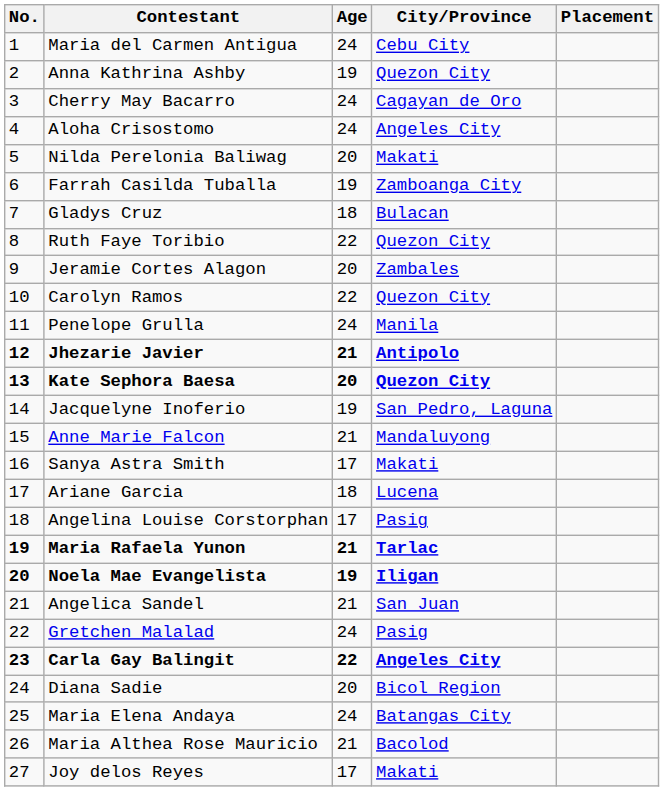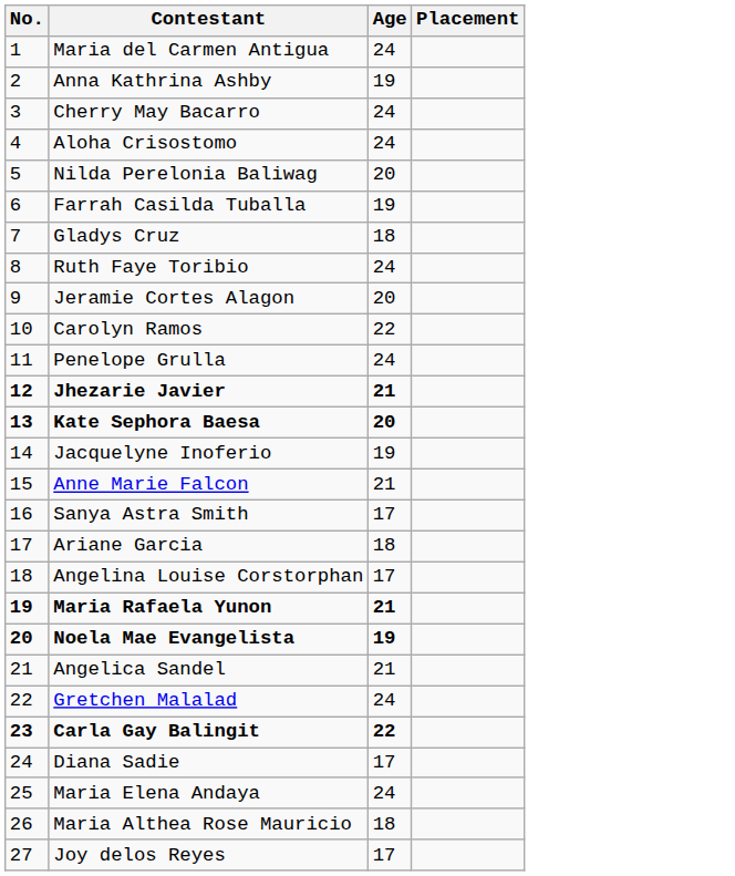 <table class="wikitable sortable" style="font-size: 95%;">
 <tr>
 <th>No.</th>
 <th>Contestant</th>
 <th>Age</th>
-<th>City/Province</th>
 <th>Placement</th>
 </tr>
 <tr>
 <td>1</td>
 <td>Maria del Carmen Antigua</td>
 <td>24</td>
-<td><a href='#'>Cebu City</a></td>
 <td></td>
 </tr>
 <tr>
 <td>2</td>
 <td>Anna Kathrina Ashby</td>
 <td>19</td>
-<td><a href='#'>Quezon City</a></td>
 <td></td>
 </tr>
 <tr>
 <td>3</td>
 <td>Cherry May Bacarro</td>
 <td>24</td>
-<td><a href='#'>Cagayan de Oro</a></td>
 <td></td>
 </tr>
 <tr>
 <td>4</td>
 <td>Aloha Crisostomo</td>
 <td>24</td>
-<td><a href='#'>Angeles City</a></td>
 <td></td>
 </tr>
 <tr>
 <td>5</td>
 <td>Nilda Perelonia Baliwag</td>
 <td>20</td>
-<td><a href='#'>Makati</a></td>
 <td></td>
 </tr>
 <tr>
 <td>6</td>
 <td>Farrah Casilda Tuballa</td>
 <td>19</td>
-<td><a href='#'>Zamboanga City</a></td>
 <td></td>
 </tr>
 <tr>
 <td>7</td>
 <td>Gladys Cruz</td>
 <td>18</td>
-<td><a href='#'>Bulacan</a></td>
 <td></td>
 </tr>
 <tr>
 <td>8</td>
 <td>Ruth Faye Toribio</td>
-<td>22</td>
-<td><a href='#'>Quezon City</a></td>
+<td>24</td>
 <td></td>
 </tr>
 <tr>
 <td>9</td>
 <td>Jeramie Cortes Alagon</td>
 <td>20</td>
-<td><a href='#'>Zambales</a></td>
 <td></td>
 </tr>
 <tr>
 <td>10</td>
 <td>Carolyn Ramos</td>
 <td>22</td>
-<td><a href='#'>Quezon City</a></td>
 <td></td>
 </tr>
 <tr>
 <td>11</td>
 <td>Penelope Grulla</td>
 <td>24</td>
-<td><a href='#'>Manila</a></td>
 <td></td>
 </tr>
 <tr>
 <td><strong>12</strong></td>
 <td><strong>Jhezarie Javier</strong></td>
 <td><strong>21</strong></td>
-<td><strong><a href='#'>Antipolo</a></strong></td>
 <td><strong></strong></td>
 </tr>
 <tr>
 <td><strong>13</strong></td>
 <td><strong>Kate Sephora Baesa</strong></td>
 <td><strong>20</strong></td>
-<td><strong><a href='#'>Quezon City</a></strong></td>
 <td></td>
 </tr>
 <tr>
 <td>14</td>
 <td>Jacquelyne Inoferio</td>
 <td>19</td>
-<td><a href='#'>San Pedro, Laguna</a></td>
 <td></td>
 </tr>
 <tr>
 <td>15</td>
 <td><a href='#'>Anne Marie Falcon</a></td>
 <td>21</td>
-<td><a href='#'>Mandaluyong</a></td>
 <td></td>
 </tr>
 <tr>
 <td>16</td>
 <td>Sanya Astra Smith</td>
 <td>17</td>
-<td><a href='#'>Makati</a></td>
 <td></td>
 </tr>
 <tr>
 <td>17</td>
 <td>Ariane Garcia</td>
 <td>18</td>
-<td><a href='#'>Lucena</a></td>
 <td></td>
 </tr>
 <tr>
 <td>18</td>
 <td>Angelina Louise Corstorphan</td>
 <td>17</td>
-<td><a href='#'>Pasig</a></td>
 <td></td>
 </tr>
 <tr>
 <td><strong>19</strong></td>
 <td><strong>Maria Rafaela Yunon</strong></td>
 <td><strong>21</strong></td>
-<td><strong><a href='#'>Tarlac</a></strong></td>
 <td><strong></strong></td>
 </tr>
 <tr>
 <td><strong>20</strong></td>
 <td><strong>Noela Mae Evangelista</strong></td>
 <td><strong>19</strong></td>
-<td><strong><a href='#'>Iligan</a></strong></td>
 <td></td>
 </tr>
 <tr>
 <td>21</td>
 <td>Angelica Sandel</td>
 <td>21</td>
-<td><a href='#'>San Juan</a></td>
 <td></td>
 </tr>
 <tr>
 <td>22</td>
 <td><a href='#'>Gretchen Malalad</a></td>
 <td>24</td>
-<td><a href='#'>Pasig</a></td>
 <td></td>
 </tr>
 <tr>
 <td><strong>23</strong></td>
 <td><strong>Carla Gay Balingit</strong></td>
 <td><strong>22</strong></td>
-<td><strong><a href='#'>Angeles City</a></strong></td>
 <td><strong></strong></td>
 </tr>
 <tr>
 <td>24</td>
 <td>Diana Sadie</td>
-<td>20</td>
-<td><a href='#'>Bicol Region</a></td>
+<td>17</td>
 <td></td>
 </tr>
 <tr>
 <td>25</td>
 <td>Maria Elena Andaya</td>
 <td>24</td>
-<td><a href='#'>Batangas City</a></td>
 <td></td>
 </tr>
 <tr>
 <td>26</td>
 <td>Maria Althea Rose Mauricio</td>
-<td>21</td>
-<td><a href='#'>Bacolod</a></td>
+<td>18</td>
 <td></td>
 </tr>
 <tr>
 <td>27</td>
 <td>Joy delos Reyes</td>
 <td>17</td>
-<td><a href='#'>Makati</a></td>
 <td></td>
 </tr>
 </table>
